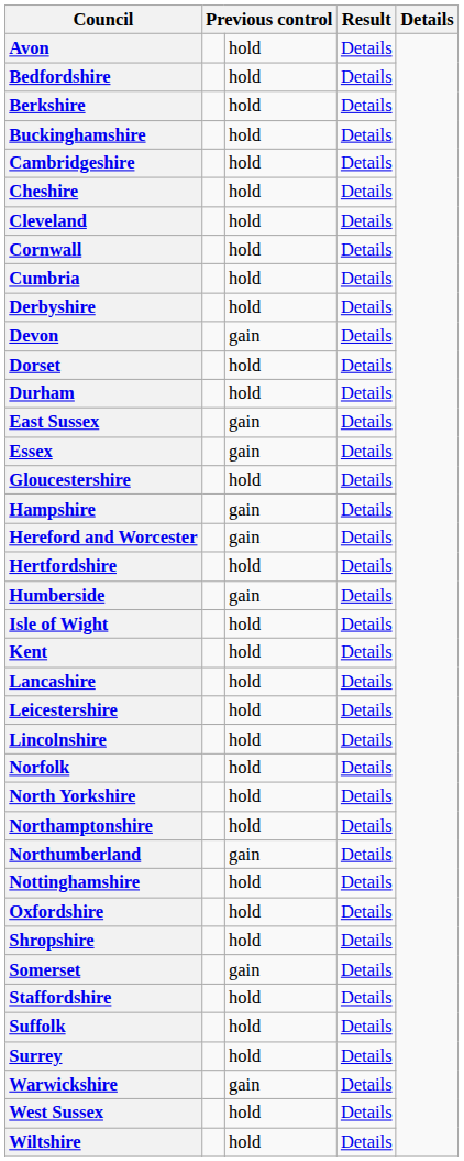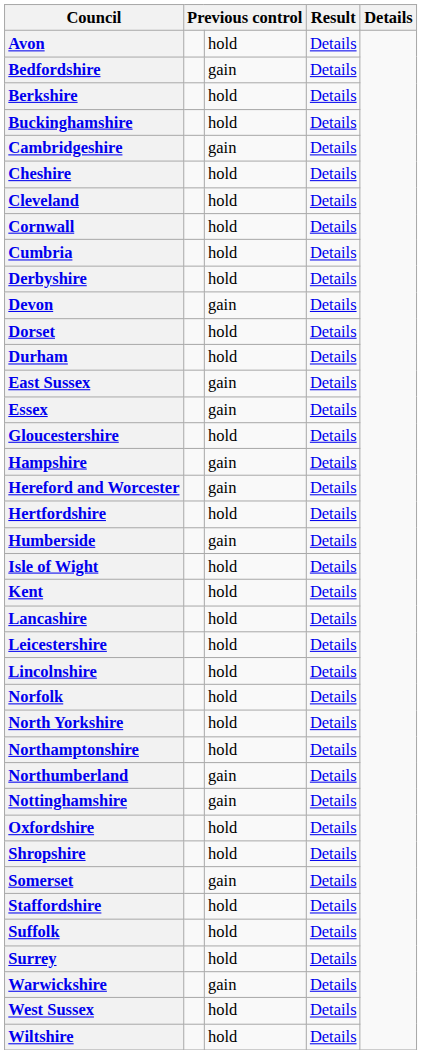 <table class="wikitable sortable" border="1">
 <tr>
 <th scope="col">Council</th>
 <th colspan=2>Previous control</th>
 <th colspan=2>Result</th>
 <th class="unsortable" scope="col">Details</th>
 </tr>
 <tr>
 <th scope="row" style="text-align: left;"><a href='#'>Avon</a></th>
 <td></td>
 <td> hold</td>
 <td><a href='#'>Details</a></td>
 </tr>
 <tr>
 <th scope="row" style="text-align: left;"><a href='#'>Bedfordshire</a></th>
 <td></td>
-<td> hold</td>
+<td> gain</td>
 <td><a href='#'>Details</a></td>
 </tr>
 <tr>
 <th scope="row" style="text-align: left;"><a href='#'>Berkshire</a></th>
 <td></td>
 <td> hold</td>
 <td><a href='#'>Details</a></td>
 </tr>
 <tr>
 <th scope="row" style="text-align: left;"><a href='#'>Buckinghamshire</a></th>
 <td></td>
 <td> hold</td>
 <td><a href='#'>Details</a></td>
 </tr>
 <tr>
 <th scope="row" style="text-align: left;"><a href='#'>Cambridgeshire</a></th>
 <td></td>
-<td> hold</td>
+<td> gain</td>
 <td><a href='#'>Details</a></td>
 </tr>
 <tr>
 <th scope="row" style="text-align: left;"><a href='#'>Cheshire</a></th>
 <td></td>
 <td> hold</td>
 <td><a href='#'>Details</a></td>
 </tr>
 <tr>
 <th scope="row" style="text-align: left;"><a href='#'>Cleveland</a></th>
 <td></td>
 <td> hold</td>
 <td><a href='#'>Details</a></td>
 </tr>
 <tr>
 <th scope="row" style="text-align: left;"><a href='#'>Cornwall</a></th>
 <td></td>
 <td> hold</td>
 <td><a href='#'>Details</a></td>
 </tr>
 <tr>
 <th scope="row" style="text-align: left;"><a href='#'>Cumbria</a></th>
 <td></td>
 <td> hold</td>
 <td><a href='#'>Details</a></td>
 </tr>
 <tr>
 <th scope="row" style="text-align: left;"><a href='#'>Derbyshire</a></th>
 <td></td>
 <td> hold</td>
 <td><a href='#'>Details</a></td>
 </tr>
 <tr>
 <th scope="row" style="text-align: left;"><a href='#'>Devon</a></th>
 <td></td>
 <td> gain</td>
 <td><a href='#'>Details</a></td>
 </tr>
 <tr>
 <th scope="row" style="text-align: left;"><a href='#'>Dorset</a></th>
 <td></td>
 <td> hold</td>
 <td><a href='#'>Details</a></td>
 </tr>
 <tr>
 <th scope="row" style="text-align: left;"><a href='#'>Durham</a></th>
 <td></td>
 <td> hold</td>
 <td><a href='#'>Details</a></td>
 </tr>
 <tr>
 <th scope="row" style="text-align: left;"><a href='#'>East Sussex</a></th>
 <td></td>
 <td> gain</td>
 <td><a href='#'>Details</a></td>
 </tr>
 <tr>
 <th scope="row" style="text-align: left;"><a href='#'>Essex</a></th>
 <td></td>
 <td> gain</td>
 <td><a href='#'>Details</a></td>
 </tr>
 <tr>
 <th scope="row" style="text-align: left;"><a href='#'>Gloucestershire</a></th>
 <td></td>
 <td> hold</td>
 <td><a href='#'>Details</a></td>
 </tr>
 <tr>
 <th scope="row" style="text-align: left;"><a href='#'>Hampshire</a></th>
 <td></td>
 <td> gain</td>
 <td><a href='#'>Details</a></td>
 </tr>
 <tr>
 <th scope="row" style="text-align: left;"><a href='#'>Hereford and Worcester</a></th>
 <td></td>
 <td> gain</td>
 <td><a href='#'>Details</a></td>
 </tr>
 <tr>
 <th scope="row" style="text-align: left;"><a href='#'>Hertfordshire</a></th>
 <td></td>
 <td> hold</td>
 <td><a href='#'>Details</a></td>
 </tr>
 <tr>
 <th scope="row" style="text-align: left;"><a href='#'>Humberside</a></th>
 <td></td>
 <td> gain</td>
 <td><a href='#'>Details</a></td>
 </tr>
 <tr>
 <th scope="row" style="text-align: left;"><a href='#'>Isle of Wight</a></th>
 <td></td>
 <td> hold</td>
 <td><a href='#'>Details</a></td>
 </tr>
 <tr>
 <th scope="row" style="text-align: left;"><a href='#'>Kent</a></th>
 <td></td>
 <td> hold</td>
 <td><a href='#'>Details</a></td>
 </tr>
 <tr>
 <th scope="row" style="text-align: left;"><a href='#'>Lancashire</a></th>
 <td></td>
 <td> hold</td>
 <td><a href='#'>Details</a></td>
 </tr>
 <tr>
 <th scope="row" style="text-align: left;"><a href='#'>Leicestershire</a></th>
 <td></td>
 <td> hold</td>
 <td><a href='#'>Details</a></td>
 </tr>
 <tr>
 <th scope="row" style="text-align: left;"><a href='#'>Lincolnshire</a></th>
 <td></td>
 <td> hold</td>
 <td><a href='#'>Details</a></td>
 </tr>
 <tr>
 <th scope="row" style="text-align: left;"><a href='#'>Norfolk</a></th>
 <td></td>
 <td> hold</td>
 <td><a href='#'>Details</a></td>
 </tr>
 <tr>
 <th scope="row" style="text-align: left;"><a href='#'>North Yorkshire</a></th>
 <td></td>
 <td> hold</td>
 <td><a href='#'>Details</a></td>
 </tr>
 <tr>
 <th scope="row" style="text-align: left;"><a href='#'>Northamptonshire</a></th>
 <td></td>
 <td> hold</td>
 <td><a href='#'>Details</a></td>
 </tr>
 <tr>
 <th scope="row" style="text-align: left;"><a href='#'>Northumberland</a></th>
 <td></td>
 <td> gain</td>
 <td><a href='#'>Details</a></td>
 </tr>
 <tr>
 <th scope="row" style="text-align: left;"><a href='#'>Nottinghamshire</a></th>
 <td></td>
-<td> hold</td>
+<td> gain</td>
 <td><a href='#'>Details</a></td>
 </tr>
 <tr>
 <th scope="row" style="text-align: left;"><a href='#'>Oxfordshire</a></th>
 <td></td>
 <td> hold</td>
 <td><a href='#'>Details</a></td>
 </tr>
 <tr>
 <th scope="row" style="text-align: left;"><a href='#'>Shropshire</a></th>
 <td></td>
 <td> hold</td>
 <td><a href='#'>Details</a></td>
 </tr>
 <tr>
 <th scope="row" style="text-align: left;"><a href='#'>Somerset</a></th>
 <td></td>
 <td> gain</td>
 <td><a href='#'>Details</a></td>
 </tr>
 <tr>
 <th scope="row" style="text-align: left;"><a href='#'>Staffordshire</a></th>
 <td></td>
 <td> hold</td>
 <td><a href='#'>Details</a></td>
 </tr>
 <tr>
 <th scope="row" style="text-align: left;"><a href='#'>Suffolk</a></th>
 <td></td>
 <td> hold</td>
 <td><a href='#'>Details</a></td>
 </tr>
 <tr>
 <th scope="row" style="text-align: left;"><a href='#'>Surrey</a></th>
 <td></td>
 <td> hold</td>
 <td><a href='#'>Details</a></td>
 </tr>
 <tr>
 <th scope="row" style="text-align: left;"><a href='#'>Warwickshire</a></th>
 <td></td>
 <td> gain</td>
 <td><a href='#'>Details</a></td>
 </tr>
 <tr>
 <th scope="row" style="text-align: left;"><a href='#'>West Sussex</a></th>
 <td></td>
 <td> hold</td>
 <td><a href='#'>Details</a></td>
 </tr>
 <tr>
 <th scope="row" style="text-align: left;"><a href='#'>Wiltshire</a></th>
 <td></td>
 <td> hold</td>
 <td><a href='#'>Details</a></td>
 </tr>
 </table>
